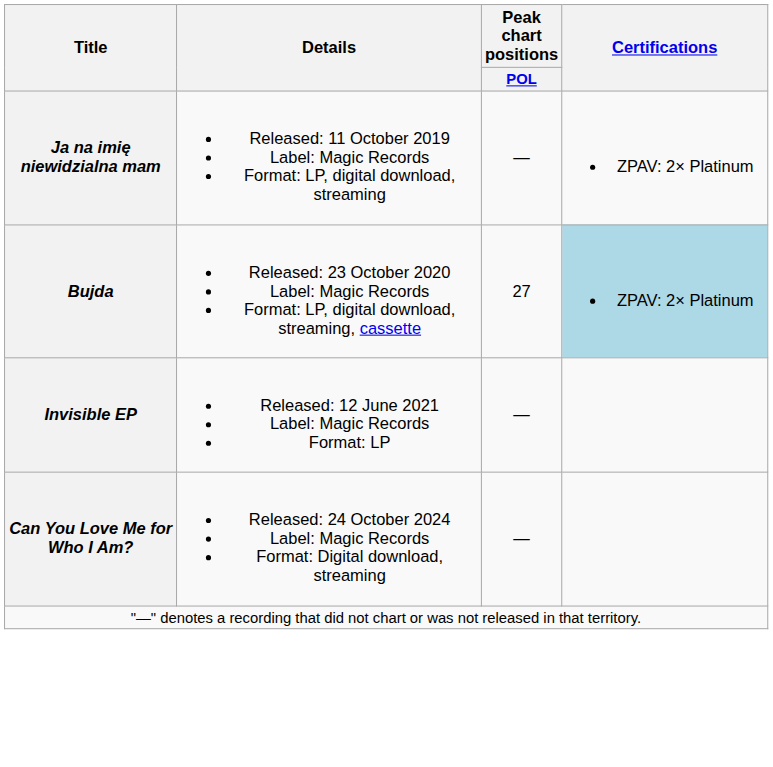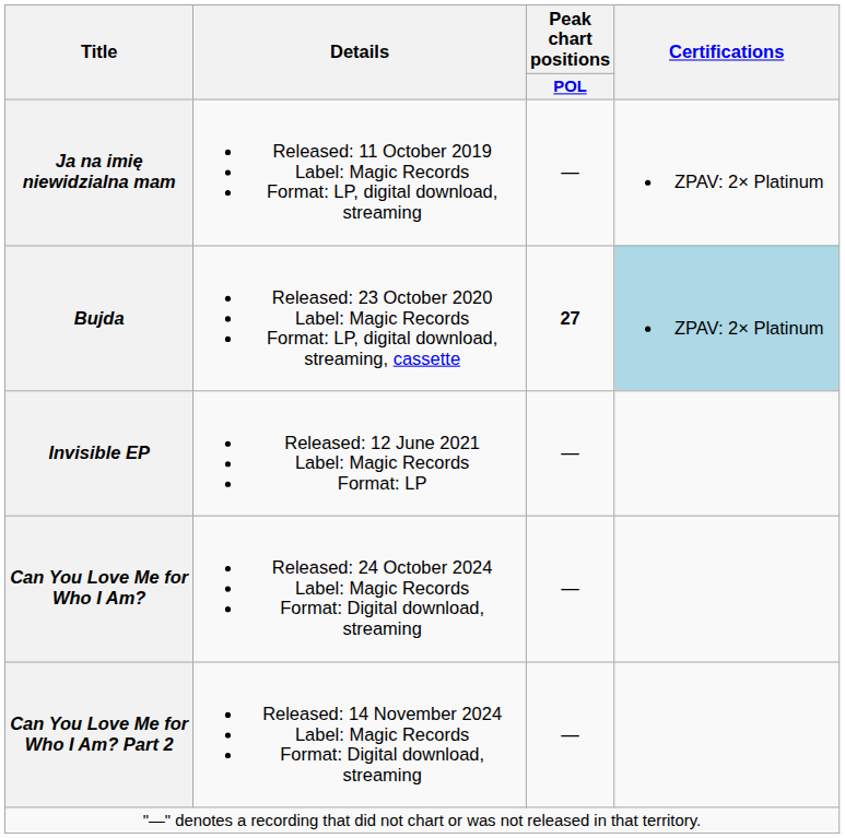 <table class="wikitable plainrowheaders" style="text-align:center;">
 <tr>
 <th scope="col" rowspan="2" style="width:10em;">Title</th>
 <th scope="col" rowspan="2" style="width:18em;">Details</th>
 <th>Peak chart positions</th>
 <th scope="col" rowspan="2" style="width:12em;"><a href='#'>Certifications</a></th>
 </tr>
 <tr>
 <th scope="col" style="width:3em;font-size:90%;"><a href='#'>POL</a><br></th>
 </tr>
 <tr>
 <th scope="row"><em>Ja na imię niewidzialna mam</em></th>
 <td><br><ul><li>Released: 11 October 2019</li><li>Label: Magic Records</li><li>Format: LP, digital download, streaming</li></ul></td>
 <td>—</td>
 <td><br><ul><li>ZPAV: 2× Platinum</li></ul></td>
 </tr>
 <tr>
 <th scope="row"><em>Bujda</em></th>
 <td><br><ul><li>Released: 23 October 2020</li><li>Label: Magic Records</li><li>Format: LP, digital download, streaming, <a href='#'>cassette</a></li></ul></td>
-<td>27</td>
+<td><strong>27</strong></td>
 <td style="background: lightblue;"><br><ul><li>ZPAV: 2× Platinum</li></ul></td>
 </tr>
 <tr>
 <th scope="row"><em>Invisible EP</em></th>
 <td><br><ul><li>Released: 12 June 2021</li><li>Label: Magic Records</li><li>Format: LP</li></ul></td>
 <td>—</td>
 <td></td>
 </tr>
 <tr>
 <th scope="row"><em>Can You Love Me for Who I Am?</em></th>
 <td><br><ul><li>Released: 24 October 2024</li><li>Label: Magic Records</li><li>Format: Digital download, streaming</li></ul></td>
 <td>—</td>
 <td></td>
 </tr>
 <tr>
+<th scope="row"><em>Can You Love Me for Who I Am? Part 2</em></th>
+<td><br><ul><li>Released: 14 November 2024</li><li>Label: Magic Records</li><li>Format: Digital download, streaming</li></ul></td>
+<td>—</td>
+<td></td>
+</tr>
+<tr>
 <td colspan="4" style="font-size:90%">"—" denotes a recording that did not chart or was not released in that territory.</td>
 </tr>
 </table>
